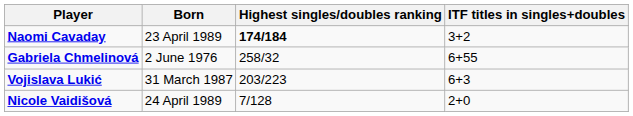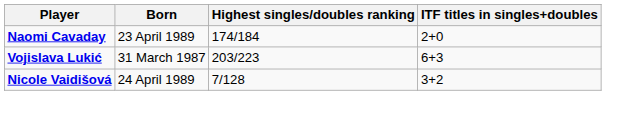 <table class=wikitable style=font-size:97%>
 <tr>
 <th>Player</th>
 <th>Born</th>
 <th>Highest singles/doubles ranking</th>
 <th>ITF titles in singles+doubles</th>
 </tr>
 <tr>
 <td> <strong><a href='#'>Naomi Cavaday</a></strong></td>
 <td>23 April 1989</td>
-<td><strong>174/184</strong></td>
-<td>3+2</td>
-</tr>
-<tr>
-<td> <strong><a href='#'>Gabriela Chmelinová</a></strong></td>
-<td>2 June 1976</td>
-<td>258/32</td>
-<td>6+55</td>
+<td>174/184</td>
+<td>2+0</td>
 </tr>
 <tr>
 <td> <strong><a href='#'>Vojislava Lukić</a></strong></td>
 <td>31 March 1987</td>
 <td>203/223</td>
 <td>6+3</td>
 </tr>
 <tr>
 <td> <strong><a href='#'>Nicole Vaidišová</a></strong></td>
 <td>24 April 1989</td>
 <td>7/128</td>
-<td>2+0</td>
+<td>3+2</td>
 </tr>
 </table>
